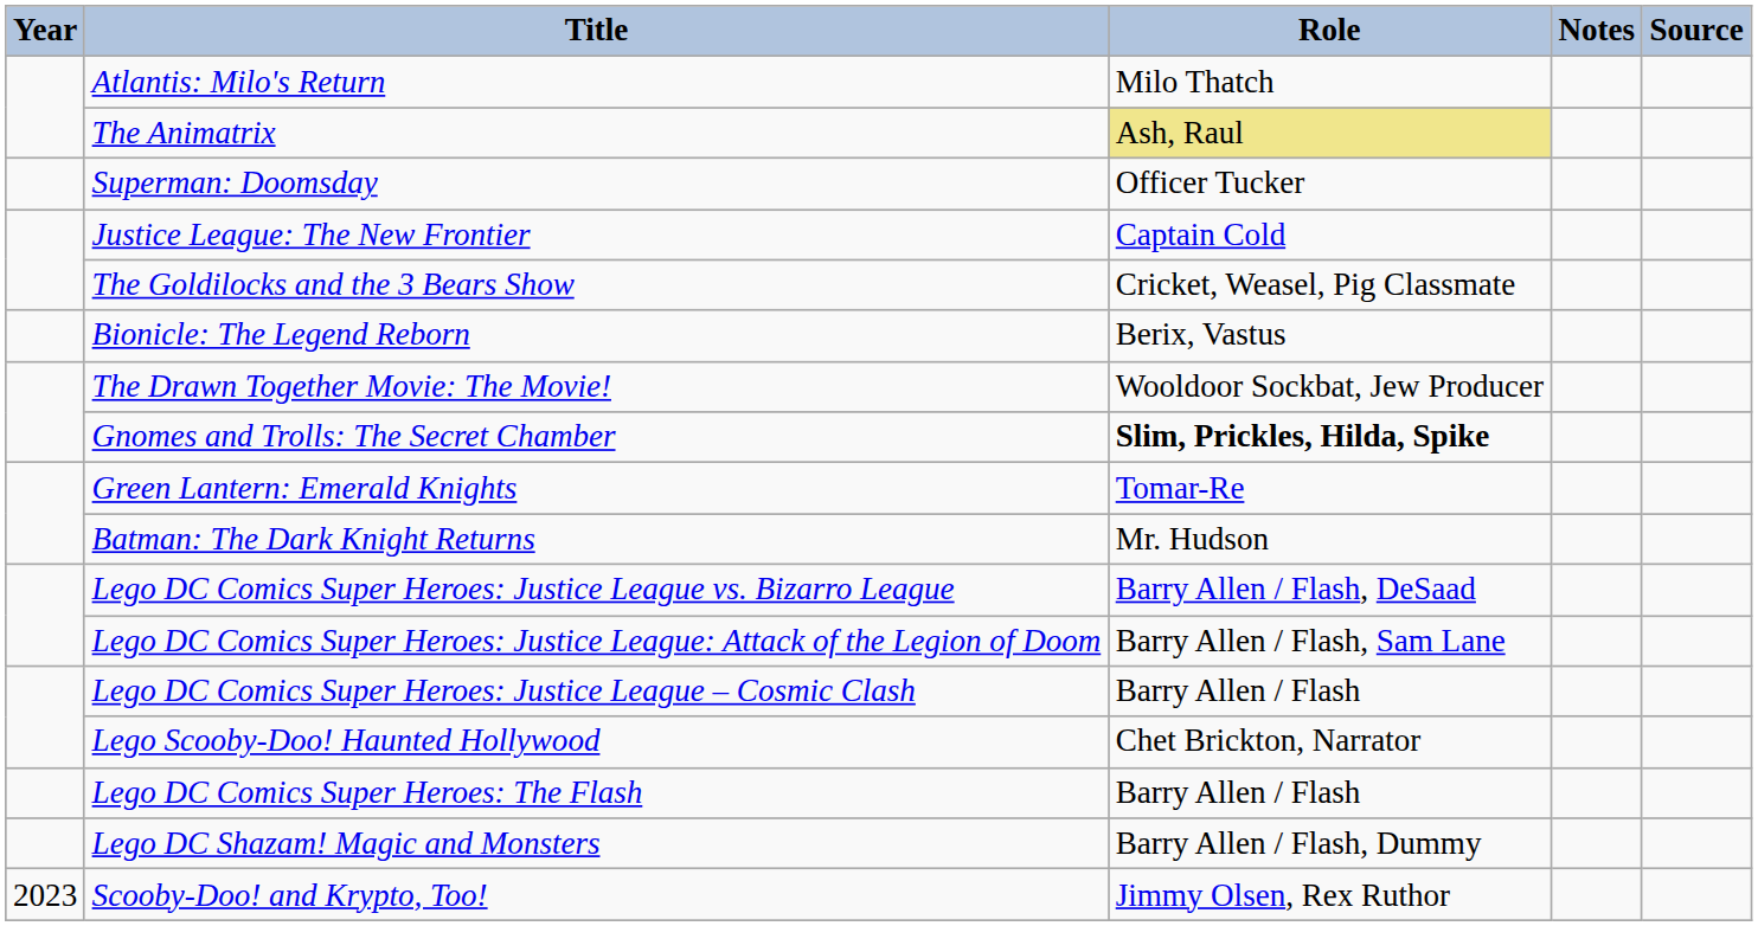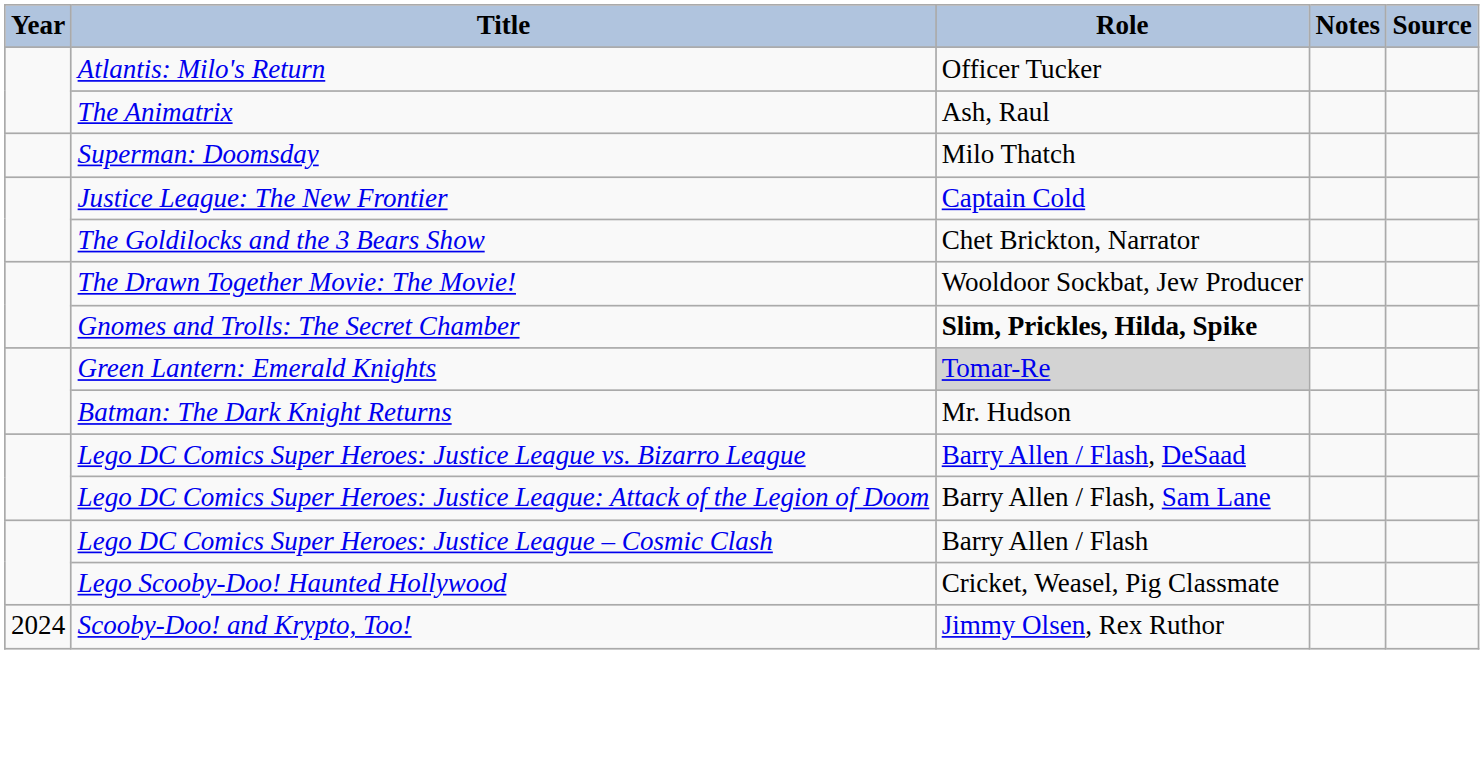 <table class="wikitable sortable plainrowheaders" style="width=95%;  font-size: 100%;">
 <tr>
 <th style="background:#b0c4de;">Year</th>
 <th style="background:#b0c4de;">Title</th>
 <th style="background:#b0c4de;">Role</th>
 <th style="background:#b0c4de;" class="unsortable">Notes</th>
 <th style="background:#b0c4de;" class="unsortable">Source</th>
 </tr>
 <tr>
 <td rowspan="2"></td>
 <td><em><a href='#'>Atlantis: Milo's Return</a></em></td>
-<td>Milo Thatch</td>
+<td>Officer Tucker</td>
 <td></td>
 <td></td>
 </tr>
 <tr>
 <td><em><a href='#'>The Animatrix</a></em></td>
-<td style="background: khaki;">Ash, Raul</td>
+<td>Ash, Raul</td>
 <td> </td>
 <td></td>
 </tr>
 <tr>
 <td></td>
 <td><em><a href='#'>Superman: Doomsday</a></em></td>
-<td>Officer Tucker</td>
+<td>Milo Thatch</td>
 <td> </td>
 <td></td>
 </tr>
 <tr>
 <td rowspan="2"></td>
 <td><em><a href='#'>Justice League: The New Frontier</a></em></td>
 <td><a href='#'>Captain Cold</a></td>
 <td> </td>
 <td></td>
 </tr>
 <tr>
 <td><em><a href='#'>The Goldilocks and the 3 Bears Show</a></em></td>
-<td>Cricket, Weasel, Pig Classmate</td>
-<td> </td>
-<td></td>
-</tr>
-<tr>
-<td></td>
-<td><em><a href='#'>Bionicle: The Legend Reborn</a></em></td>
-<td>Berix, Vastus</td>
+<td>Chet Brickton, Narrator</td>
 <td> </td>
 <td></td>
 </tr>
 <tr>
 <td rowspan="2"></td>
 <td><em><a href='#'>The Drawn Together Movie: The Movie!</a></em></td>
 <td>Wooldoor Sockbat, Jew Producer</td>
 <td> </td>
 <td> </td>
 </tr>
 <tr>
 <td><em><a href='#'>Gnomes and Trolls: The Secret Chamber </a></em></td>
 <td><strong>Slim, Prickles, Hilda, Spike</strong></td>
 <td> </td>
 <td></td>
 </tr>
 <tr>
 <td rowspan="2"></td>
 <td><em><a href='#'>Green Lantern: Emerald Knights</a></em></td>
-<td><a href='#'>Tomar-Re</a></td>
+<td style="background: lightgrey;"><a href='#'>Tomar-Re</a></td>
 <td> </td>
 <td></td>
 </tr>
 <tr>
 <td><em><a href='#'>Batman: The Dark Knight Returns</a></em></td>
 <td>Mr. Hudson</td>
 <td> </td>
 <td></td>
 </tr>
 <tr>
 <td rowspan="2"></td>
 <td><em><a href='#'>Lego DC Comics Super Heroes: Justice League vs. Bizarro League</a></em></td>
 <td><a href='#'>Barry Allen / Flash</a>, <a href='#'>DeSaad</a></td>
 <td> </td>
 <td></td>
 </tr>
 <tr>
 <td><em><a href='#'>Lego DC Comics Super Heroes: Justice League: Attack of the Legion of Doom</a></em></td>
 <td>Barry Allen / Flash, <a href='#'>Sam Lane</a></td>
 <td> </td>
 <td></td>
 </tr>
 <tr>
 <td rowspan="2"></td>
 <td><em><a href='#'>Lego DC Comics Super Heroes: Justice League – Cosmic Clash</a></em></td>
 <td>Barry Allen / Flash</td>
 <td> </td>
 <td></td>
 </tr>
 <tr>
 <td><em><a href='#'>Lego Scooby-Doo! Haunted Hollywood</a></em></td>
-<td>Chet Brickton, Narrator</td>
+<td>Cricket, Weasel, Pig Classmate</td>
 <td> </td>
 <td></td>
 </tr>
 <tr>
-<td></td>
-<td><em><a href='#'>Lego DC Comics Super Heroes: The Flash</a></em></td>
-<td>Barry Allen / Flash</td>
-<td> </td>
-<td></td>
-</tr>
-<tr>
-<td></td>
-<td><em><a href='#'>Lego DC Shazam! Magic and Monsters</a></em></td>
-<td>Barry Allen / Flash, Dummy</td>
-<td> </td>
-<td></td>
-</tr>
-<tr>
-<td>2023</td>
+<td>2024</td>
 <td><em><a href='#'>Scooby-Doo! and Krypto, Too!</a></em></td>
 <td><a href='#'>Jimmy Olsen</a>, Rex Ruthor</td>
 <td></td>
 <td></td>
 </tr>
 </table>
